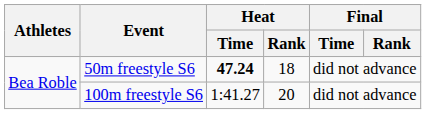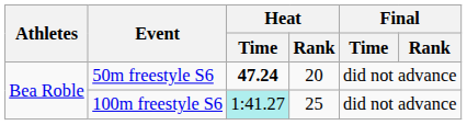 <table class=wikitable>
 <tr>
 <th rowspan="2">Athletes</th>
 <th rowspan="2">Event</th>
 <th colspan="2">Heat</th>
 <th colspan="2">Final</th>
 </tr>
 <tr>
 <th>Time</th>
 <th>Rank</th>
 <th>Time</th>
 <th>Rank</th>
 </tr>
 <tr align=center>
 <td align=left rowspan=2><a href='#'>Bea Roble</a></td>
 <td align=left><a href='#'>50m freestyle S6</a></td>
 <td><strong>47.24</strong></td>
-<td>18</td>
+<td>20</td>
 <td colspan=2>did not advance</td>
 </tr>
 <tr align=center>
 <td align=left><a href='#'>100m freestyle S6</a></td>
-<td>1:41.27</td>
-<td>20</td>
+<td style="background: paleturquoise;">1:41.27</td>
+<td>25</td>
 <td colspan=2>did not advance</td>
 </tr>
 </table>
